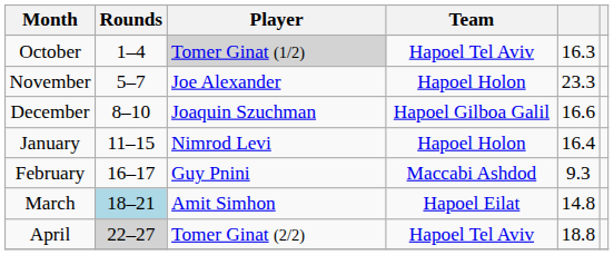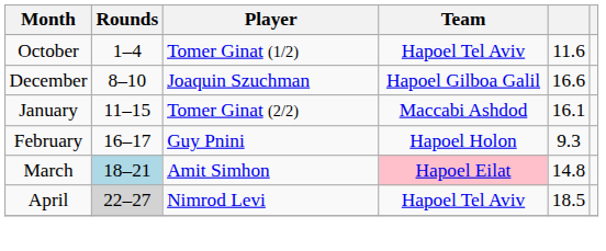 <table class="wikitable" style="text-align: center;">
 <tr>
 <th style="text-align:center;">Month</th>
 <th style="text-align:center;">Rounds</th>
 <th style="text-align:center;width:175px;">Player</th>
 <th style="text-align:center;width:135px;">Team</th>
 <th><a href='#'></a></th>
 <th style="text-align:center;"></th>
 </tr>
 <tr>
 <td>October</td>
 <td>1–4</td>
-<td align="left" style="background: lightgrey;"> <a href='#'>Tomer Ginat</a> <small>(1/2)</small></td>
+<td align="left"> <a href='#'>Tomer Ginat</a> <small>(1/2)</small></td>
 <td><a href='#'>Hapoel Tel Aviv</a></td>
-<td>16.3</td>
-<td></td>
-</tr>
-<tr>
-<td>November</td>
-<td>5–7</td>
-<td align="left"> <a href='#'>Joe Alexander</a></td>
-<td><a href='#'>Hapoel Holon</a></td>
-<td>23.3</td>
+<td>11.6</td>
 <td></td>
 </tr>
 <tr>
 <td>December</td>
 <td>8–10</td>
 <td align="left"> <a href='#'>Joaquin Szuchman</a></td>
 <td><a href='#'>Hapoel Gilboa Galil</a></td>
 <td>16.6</td>
 <td></td>
 </tr>
 <tr>
 <td>January</td>
 <td>11–15</td>
-<td align="left"> <a href='#'>Nimrod Levi</a></td>
-<td><a href='#'>Hapoel Holon</a></td>
-<td>16.4</td>
+<td align="left"> <a href='#'>Tomer Ginat</a> <small>(2/2)</small></td>
+<td><a href='#'>Maccabi Ashdod</a></td>
+<td>16.1</td>
 <td></td>
 </tr>
 <tr>
 <td>February</td>
 <td>16–17</td>
 <td align="left"> <a href='#'>Guy Pnini</a></td>
-<td><a href='#'>Maccabi Ashdod</a></td>
+<td><a href='#'>Hapoel Holon</a></td>
 <td>9.3</td>
 <td></td>
 </tr>
 <tr>
 <td>March</td>
 <td style="background: lightblue;">18–21</td>
 <td align="left"> <a href='#'>Amit Simhon</a></td>
-<td><a href='#'>Hapoel Eilat</a></td>
+<td style="background: pink;"><a href='#'>Hapoel Eilat</a></td>
 <td>14.8</td>
 <td></td>
 </tr>
 <tr>
 <td>April</td>
 <td style="background: lightgrey;">22–27</td>
-<td align="left"> <a href='#'>Tomer Ginat</a> <small>(2/2)</small></td>
+<td align="left"> <a href='#'>Nimrod Levi</a></td>
 <td><a href='#'>Hapoel Tel Aviv</a></td>
-<td>18.8</td>
+<td>18.5</td>
 <td></td>
 </tr>
 <tr>
 </tr>
 </table>
